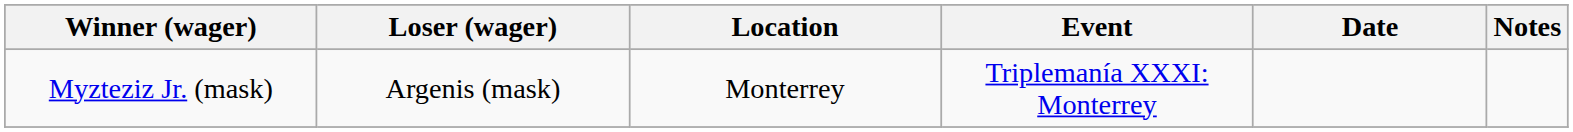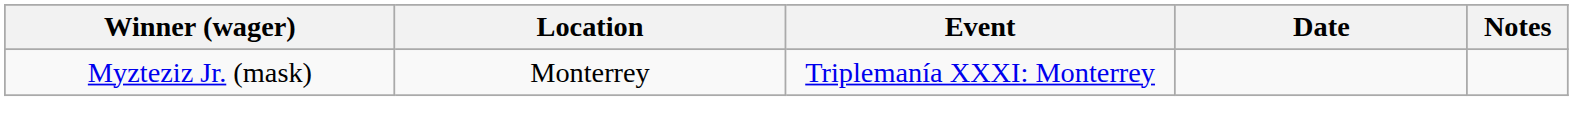 <table class="wikitable sortable" width=100%  style="text-align: center">
 <tr>
 <th width=20% scope="col">Winner (wager)</th>
-<th width=20% scope="col">Loser (wager)</th>
 <th width=20% scope="col">Location</th>
 <th width=20% scope="col">Event</th>
 <th width=15% scope="col">Date</th>
 <th class="unsortable" width=5% scope="col">Notes</th>
 </tr>
 <tr>
 <td><a href='#'>Myzteziz Jr.</a> (mask)</td>
-<td>Argenis (mask)</td>
 <td>Monterrey</td>
 <td><a href='#'>Triplemanía XXXI: Monterrey</a></td>
 <td></td>
 <td></td>
 </tr>
 </table>
